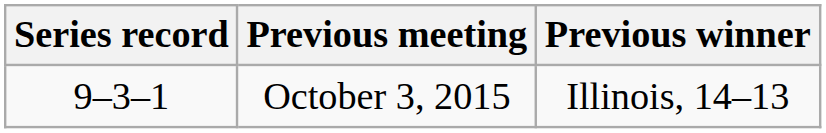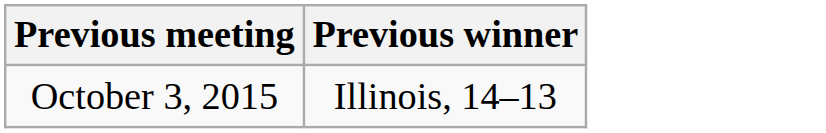 <table class="wikitable" style="text-align:center">
 <tr>
-<th>Series record</th>
 <th>Previous meeting</th>
 <th>Previous winner</th>
 </tr>
 <tr>
-<td>9–3–1</td>
 <td>October 3, 2015</td>
 <td>Illinois, 14–13</td>
 </tr>
 </table>
